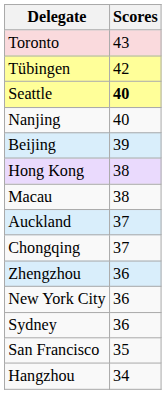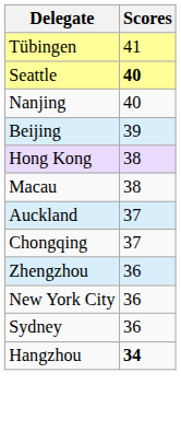 <table class="wikitable sortable collapsible">
 <tr>
 <th>Delegate</th>
 <th>Scores</th>
 </tr>
-<tr style="background-color:#FADADD;">
-<td>Toronto</td>
-<td>43</td>
-</tr>
 <tr style="background-color:#ffff99;">
 <td>Tübingen</td>
-<td>42</td>
+<td>41</td>
 </tr>
 <tr style="background-color:#ffff99;">
 <td>Seattle</td>
 <td><strong>40</strong></td>
 </tr>
 <tr>
 <td>Nanjing</td>
 <td>40</td>
 </tr>
 <tr style="background-color:#d9eefb;">
 <td>Beijing</td>
 <td>39</td>
 </tr>
 <tr style="background-color:#eadafd;">
 <td>Hong Kong</td>
 <td>38</td>
 </tr>
 <tr>
 <td>Macau</td>
 <td>38</td>
 </tr>
 <tr style="background-color:#d9eefb;">
 <td>Auckland</td>
 <td>37</td>
 </tr>
 <tr>
 <td>Chongqing</td>
 <td>37</td>
 </tr>
 <tr style="background-color:#d9eefb;">
 <td>Zhengzhou</td>
 <td>36</td>
 </tr>
 <tr>
 <td>New York City</td>
 <td>36</td>
 </tr>
 <tr>
 <td>Sydney</td>
 <td>36</td>
 </tr>
 <tr>
-<td>San Francisco</td>
-<td>35</td>
-</tr>
-<tr>
 <td>Hangzhou</td>
-<td>34</td>
+<td><strong>34</strong></td>
 </tr>
 </table>
